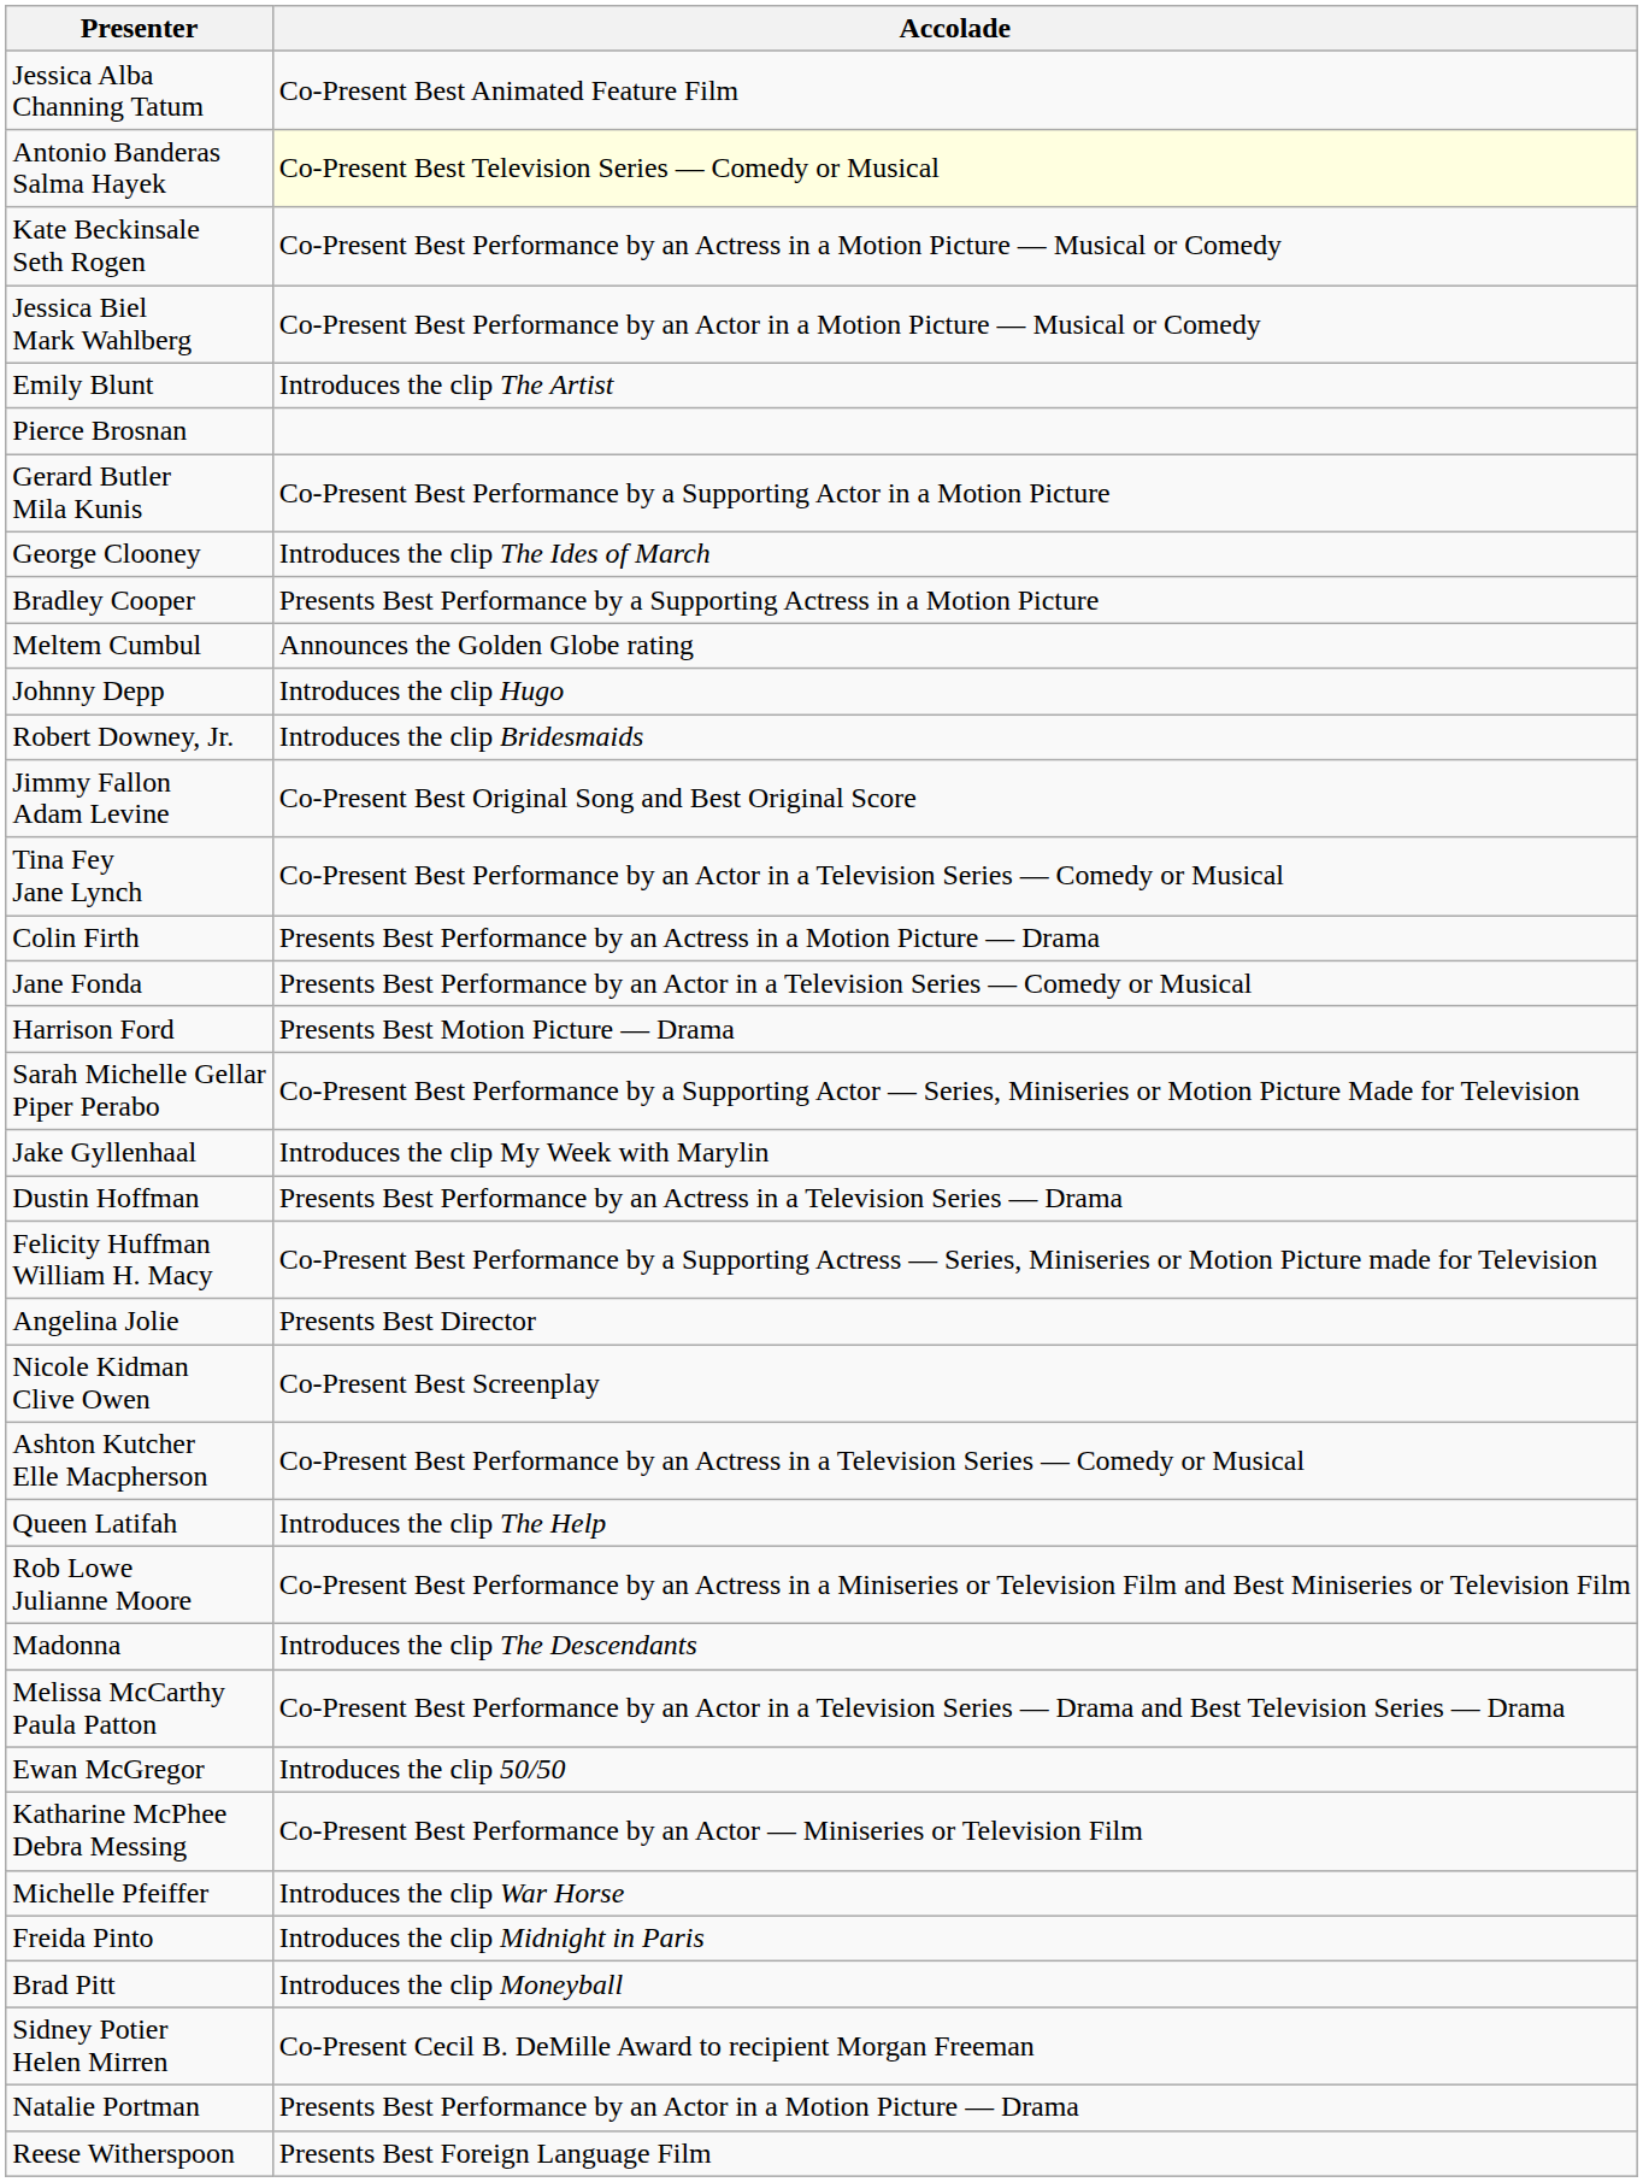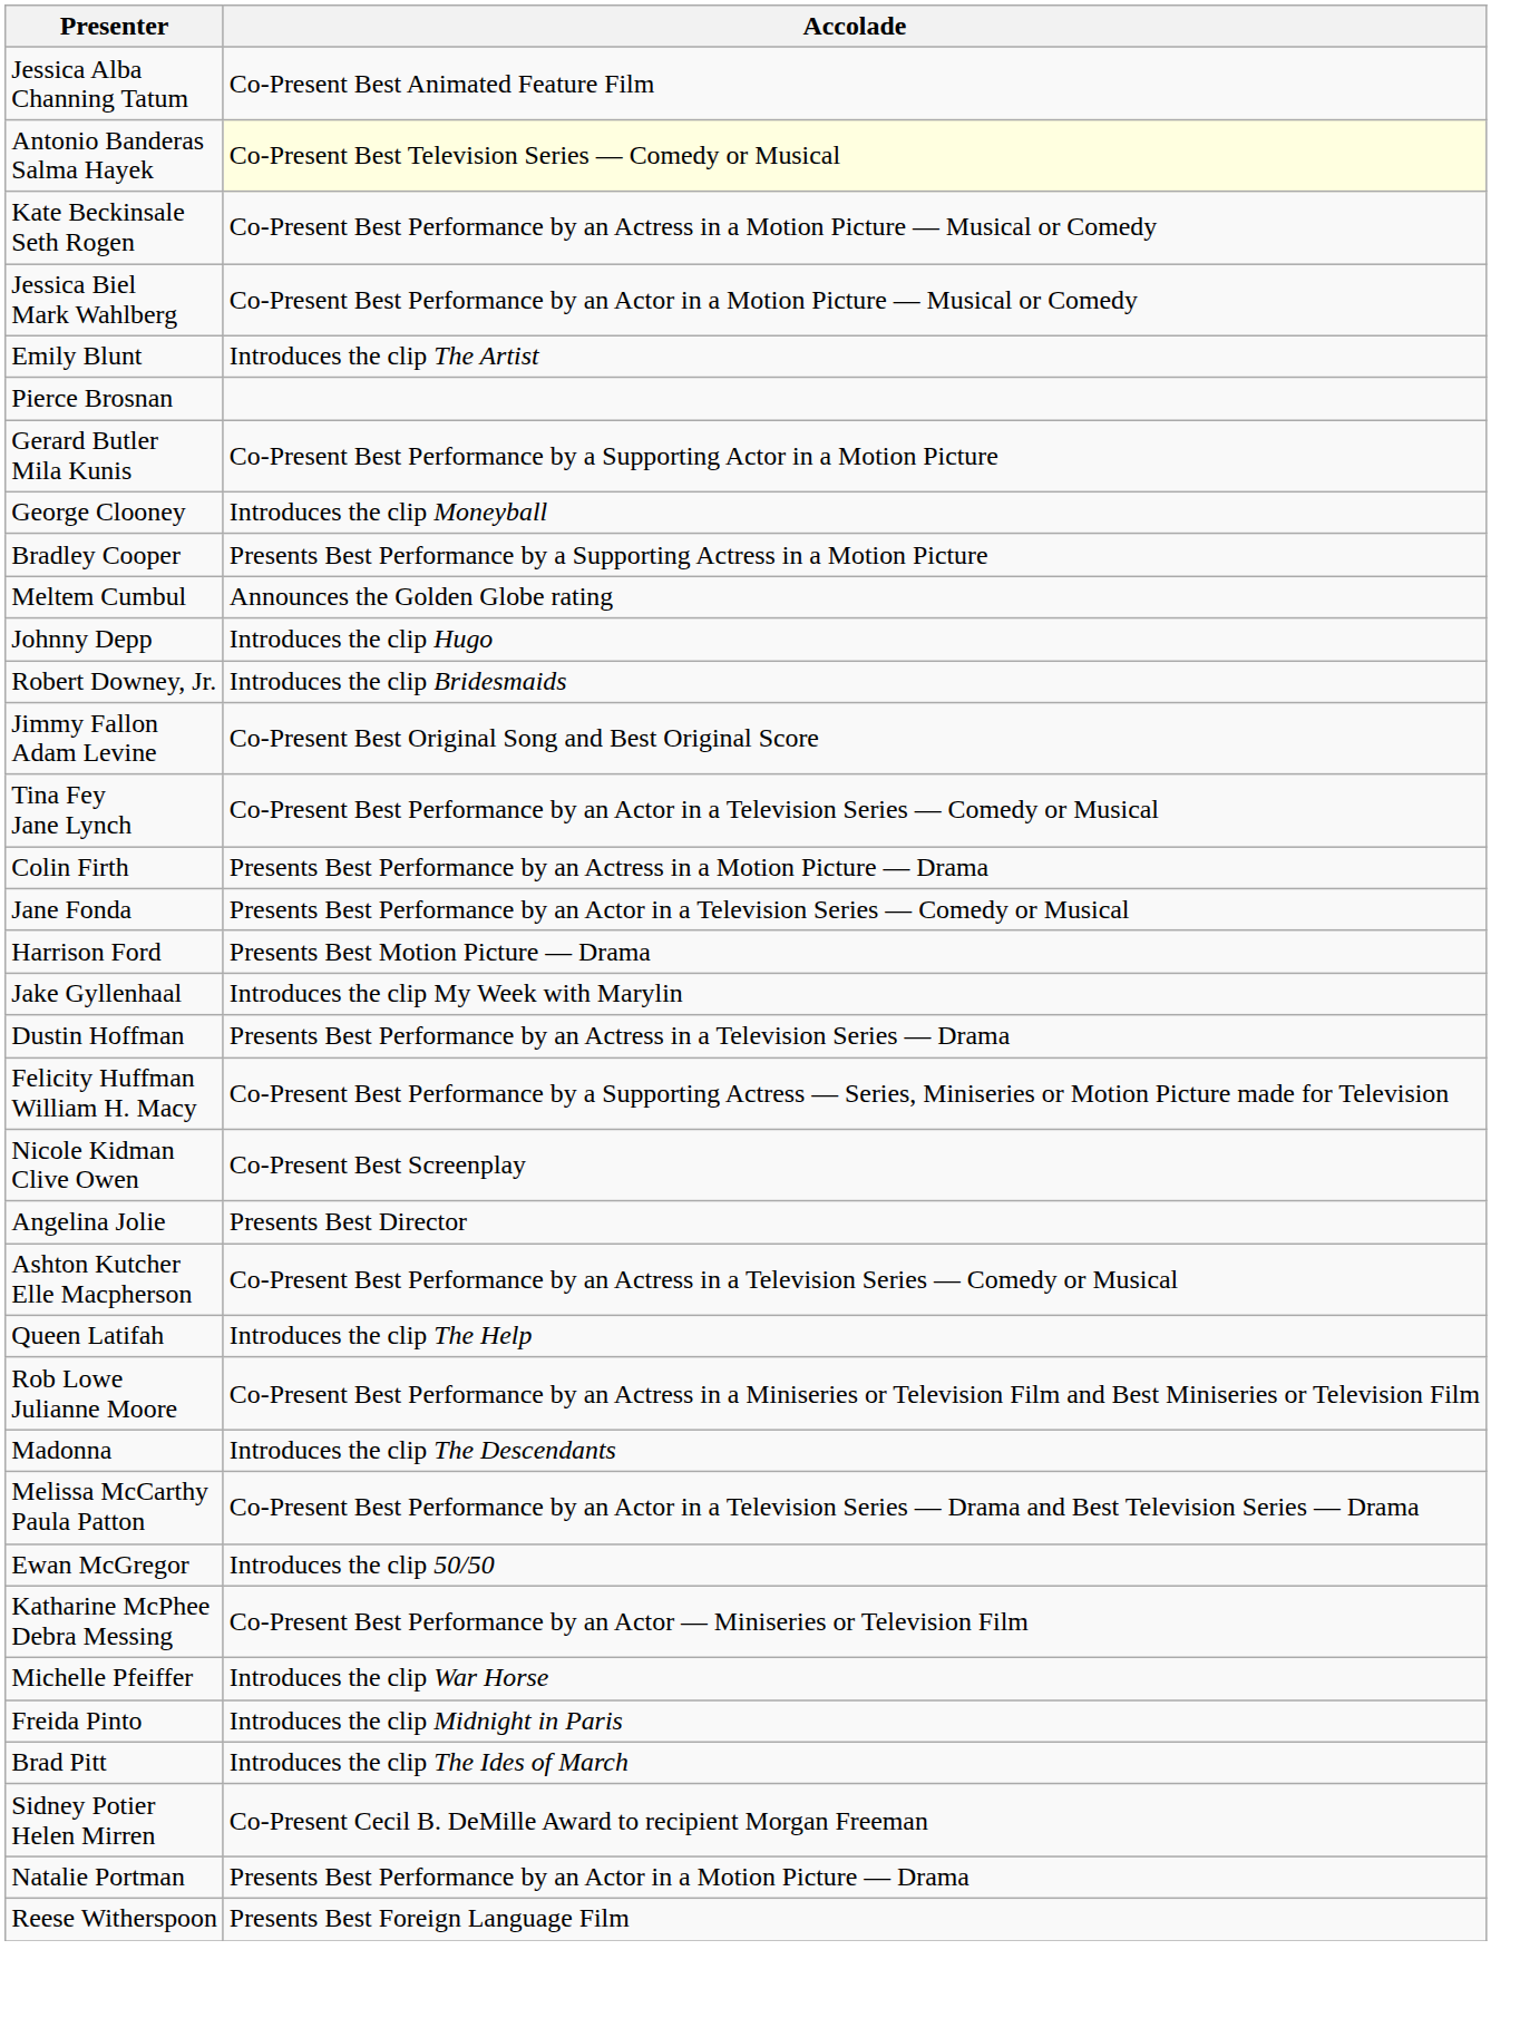 <table class="wikitable">
 <tr>
 <th>Presenter</th>
 <th>Accolade</th>
 </tr>
 <tr>
 <td>Jessica Alba<br>Channing Tatum</td>
 <td>Co-Present Best Animated Feature Film</td>
 </tr>
 <tr>
 <td>Antonio Banderas<br>Salma Hayek</td>
 <td style="background: lightyellow;">Co-Present Best Television Series — Comedy or Musical</td>
 </tr>
 <tr>
 <td>Kate Beckinsale<br>Seth Rogen</td>
 <td>Co-Present Best Performance by an Actress in a Motion Picture — Musical or Comedy</td>
 </tr>
 <tr>
 <td>Jessica Biel<br>Mark Wahlberg</td>
 <td>Co-Present Best Performance by an Actor in a Motion Picture — Musical or Comedy</td>
 </tr>
 <tr>
 <td>Emily Blunt</td>
 <td>Introduces the clip <em>The Artist</em></td>
 </tr>
 <tr>
 <td>Pierce Brosnan</td>
 <td></td>
 </tr>
 <tr>
 <td>Gerard Butler<br>Mila Kunis</td>
 <td>Co-Present Best Performance by a Supporting Actor in a Motion Picture</td>
 </tr>
 <tr>
 <td>George Clooney</td>
-<td>Introduces the clip <em>The Ides of March</em></td>
+<td>Introduces the clip <em>Moneyball</em></td>
 </tr>
 <tr>
 <td>Bradley Cooper</td>
 <td>Presents Best Performance by a Supporting Actress in a Motion Picture</td>
 </tr>
 <tr>
 <td>Meltem Cumbul</td>
 <td>Announces the Golden Globe rating</td>
 </tr>
 <tr>
 <td>Johnny Depp</td>
 <td>Introduces the clip <em>Hugo</em></td>
 </tr>
 <tr>
 <td>Robert Downey, Jr.</td>
 <td>Introduces the clip <em>Bridesmaids</em></td>
 </tr>
 <tr>
 <td>Jimmy Fallon<br>Adam Levine</td>
 <td>Co-Present Best Original Song and Best Original Score</td>
 </tr>
 <tr>
 <td>Tina Fey<br>Jane Lynch</td>
 <td>Co-Present Best Performance by an Actor in a Television Series — Comedy or Musical</td>
 </tr>
 <tr>
 <td>Colin Firth</td>
 <td>Presents Best Performance by an Actress in a Motion Picture — Drama</td>
 </tr>
 <tr>
 <td>Jane Fonda</td>
 <td>Presents Best Performance by an Actor in a Television Series — Comedy or Musical</td>
 </tr>
 <tr>
 <td>Harrison Ford</td>
 <td>Presents Best Motion Picture — Drama</td>
 </tr>
 <tr>
-<td>Sarah Michelle Gellar<br>Piper Perabo</td>
-<td>Co-Present Best Performance by a Supporting Actor — Series, Miniseries or Motion Picture Made for Television</td>
-</tr>
-<tr>
 <td>Jake Gyllenhaal</td>
 <td>Introduces the clip My Week with Marylin</td>
 </tr>
 <tr>
 <td>Dustin Hoffman</td>
 <td>Presents Best Performance by an Actress in a Television Series — Drama</td>
 </tr>
 <tr>
 <td>Felicity Huffman<br>William H. Macy</td>
 <td>Co-Present Best Performance by a Supporting Actress — Series, Miniseries or Motion Picture made for Television</td>
 </tr>
 <tr>
+<td>Nicole Kidman<br>Clive Owen</td>
+<td>Co-Present Best Screenplay</td>
+</tr>
+<tr>
 <td>Angelina Jolie</td>
 <td>Presents Best Director</td>
-</tr>
-<tr>
-<td>Nicole Kidman<br>Clive Owen</td>
-<td>Co-Present Best Screenplay</td>
 </tr>
 <tr>
 <td>Ashton Kutcher<br>Elle Macpherson</td>
 <td>Co-Present Best Performance by an Actress in a Television Series — Comedy or Musical</td>
 </tr>
 <tr>
 <td>Queen Latifah</td>
 <td>Introduces the clip <em>The Help</em></td>
 </tr>
 <tr>
 <td>Rob Lowe<br>Julianne Moore</td>
 <td>Co-Present Best Performance by an Actress in a Miniseries or Television Film and Best Miniseries or Television Film</td>
 </tr>
 <tr>
 <td>Madonna</td>
 <td>Introduces the clip <em>The Descendants</em></td>
 </tr>
 <tr>
 <td>Melissa McCarthy<br>Paula Patton</td>
 <td>Co-Present Best Performance by an Actor in a Television Series — Drama and Best Television Series — Drama</td>
 </tr>
 <tr>
 <td>Ewan McGregor</td>
 <td>Introduces the clip <em>50/50</em></td>
 </tr>
 <tr>
 <td>Katharine McPhee<br>Debra Messing</td>
 <td>Co-Present Best Performance by an Actor — Miniseries or Television Film</td>
 </tr>
 <tr>
 <td>Michelle Pfeiffer</td>
 <td>Introduces the clip <em>War Horse</em></td>
 </tr>
 <tr>
 <td>Freida Pinto</td>
 <td>Introduces the clip <em>Midnight in Paris</em></td>
 </tr>
 <tr>
 <td>Brad Pitt</td>
-<td>Introduces the clip <em>Moneyball</em></td>
+<td>Introduces the clip <em>The Ides of March</em></td>
 </tr>
 <tr>
 <td>Sidney Potier<br>Helen Mirren</td>
 <td>Co-Present Cecil B. DeMille Award to recipient Morgan Freeman</td>
 </tr>
 <tr>
 <td>Natalie Portman</td>
 <td>Presents Best Performance by an Actor in a Motion Picture — Drama</td>
 </tr>
 <tr>
 <td>Reese Witherspoon</td>
 <td>Presents Best Foreign Language Film</td>
 </tr>
 </table>
